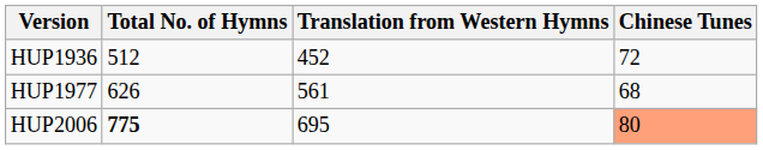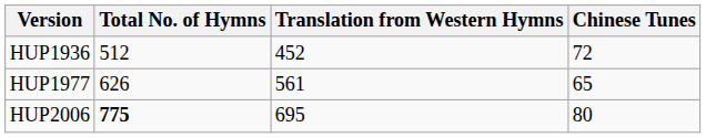 <table class="wikitable">
 <tr>
 <th>Version</th>
 <th><strong>Total No. of Hymns</strong></th>
 <th><strong>Translation from Western Hymns</strong></th>
 <th><strong>Chinese Tunes</strong></th>
 </tr>
 <tr>
 <td>HUP1936</td>
 <td>512</td>
 <td>452</td>
 <td>72</td>
 </tr>
 <tr>
 <td>HUP1977</td>
 <td>626</td>
 <td>561</td>
-<td>68</td>
+<td>65</td>
 </tr>
 <tr>
 <td>HUP2006</td>
 <td><strong>775</strong></td>
 <td>695</td>
-<td style="background: lightsalmon;">80</td>
+<td>80</td>
 </tr>
 </table>
